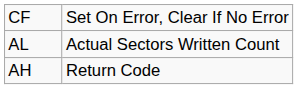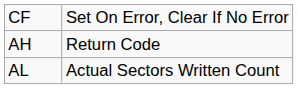 <table class="wikitable">
 <tr>
 <td width="20%">CF</td>
 <td width="80%">Set On Error, Clear If No Error</td>
 </tr>
 <tr>
+<td width="20%">AH</td>
+<td width="80%">Return Code</td>
+</tr>
+<tr>
 <td width="20%">AL</td>
 <td width="80%">Actual Sectors Written Count</td>
 </tr>
-<tr>
-<td width="20%">AH</td>
-<td width="80%">Return Code</td>
-</tr>
 </table>
